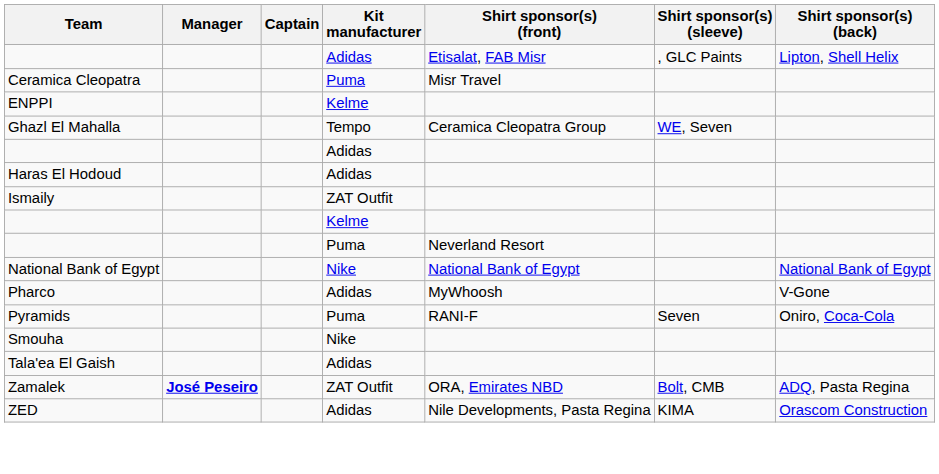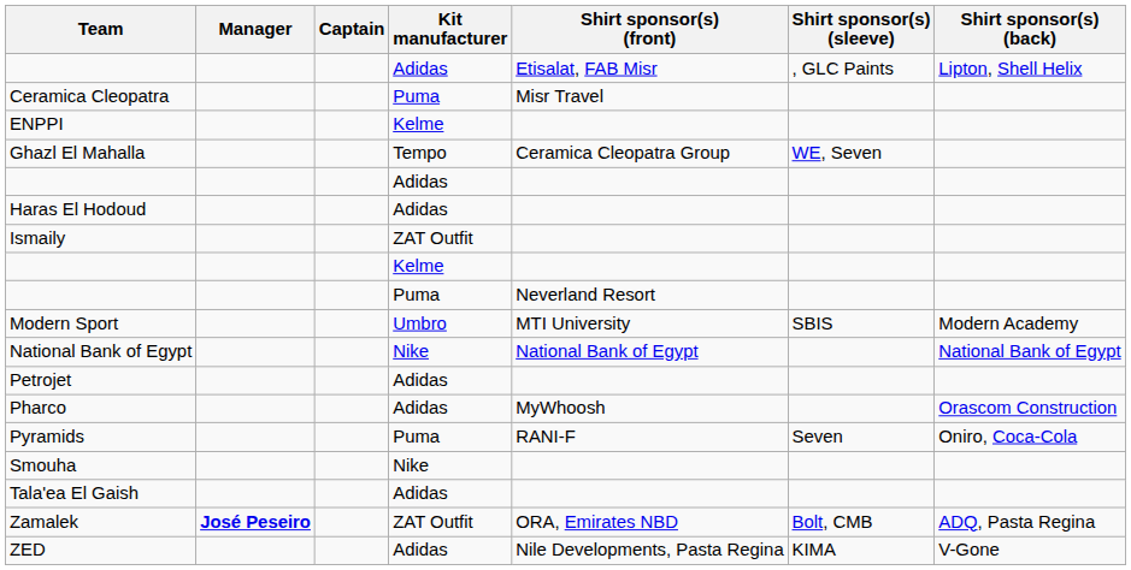 <table class="wikitable sortable" style="text-align: left;">
 <tr>
 <th>Team</th>
 <th>Manager</th>
 <th>Captain</th>
 <th>Kit<br>manufacturer</th>
 <th>Shirt sponsor(s)<br>(front)</th>
 <th>Shirt sponsor(s)<br>(sleeve)</th>
 <th>Shirt sponsor(s)<br>(back)</th>
 </tr>
 <tr>
 <td></td>
 <td></td>
 <td></td>
 <td> <a href='#'>Adidas</a></td>
 <td><a href='#'>Etisalat</a>, <a href='#'>FAB Misr</a></td>
 <td>, GLC Paints</td>
 <td><a href='#'>Lipton</a>, <a href='#'>Shell Helix</a></td>
 </tr>
 <tr>
 <td>Ceramica Cleopatra</td>
 <td></td>
 <td></td>
 <td> <a href='#'>Puma</a></td>
 <td>Misr Travel</td>
 <td></td>
 <td></td>
 </tr>
 <tr>
 <td>ENPPI</td>
 <td></td>
 <td></td>
 <td> <a href='#'>Kelme</a></td>
 <td></td>
 <td></td>
 <td></td>
 </tr>
 <tr>
 <td>Ghazl El Mahalla</td>
 <td></td>
 <td></td>
 <td> Tempo</td>
 <td>Ceramica Cleopatra Group</td>
 <td><a href='#'>WE</a>, Seven</td>
 <td></td>
 </tr>
 <tr>
 <td></td>
 <td></td>
 <td></td>
 <td> Adidas</td>
 <td></td>
 <td></td>
 <td></td>
 </tr>
 <tr>
 <td>Haras El Hodoud</td>
 <td></td>
 <td></td>
 <td> Adidas</td>
 <td></td>
 <td></td>
 <td></td>
 </tr>
 <tr>
 <td>Ismaily</td>
 <td></td>
 <td></td>
 <td> ZAT Outfit</td>
 <td></td>
 <td></td>
 <td></td>
 </tr>
 <tr>
 <td></td>
 <td></td>
 <td></td>
 <td> <a href='#'>Kelme</a></td>
 <td></td>
 <td></td>
 <td></td>
 </tr>
 <tr>
 <td></td>
 <td></td>
 <td></td>
 <td> Puma</td>
 <td>Neverland Resort</td>
 <td></td>
 <td></td>
 </tr>
 <tr>
+<td>Modern Sport</td>
+<td></td>
+<td></td>
+<td> <a href='#'>Umbro</a></td>
+<td>MTI University</td>
+<td>SBIS</td>
+<td>Modern Academy</td>
+</tr>
+<tr>
 <td>National Bank of Egypt</td>
 <td></td>
 <td></td>
 <td> <a href='#'>Nike</a></td>
 <td><a href='#'>National Bank of Egypt</a></td>
 <td></td>
 <td><a href='#'>National Bank of Egypt</a></td>
 </tr>
 <tr>
+<td>Petrojet</td>
+<td></td>
+<td></td>
+<td> Adidas</td>
+<td></td>
+<td></td>
+<td></td>
+</tr>
+<tr>
 <td>Pharco</td>
 <td></td>
 <td></td>
 <td> Adidas</td>
 <td>MyWhoosh</td>
 <td></td>
-<td>V-Gone</td>
+<td><a href='#'>Orascom Construction</a></td>
 </tr>
 <tr>
 <td>Pyramids</td>
 <td></td>
 <td></td>
 <td> Puma</td>
 <td>RANI-F</td>
 <td>Seven</td>
 <td>Oniro, <a href='#'>Coca-Cola</a></td>
 </tr>
 <tr>
 <td>Smouha</td>
 <td></td>
 <td></td>
 <td> Nike</td>
 <td></td>
 <td></td>
 <td></td>
 </tr>
 <tr>
 <td>Tala'ea El Gaish</td>
 <td></td>
 <td></td>
 <td> Adidas</td>
 <td></td>
 <td></td>
 <td></td>
 </tr>
 <tr>
 <td>Zamalek</td>
 <td><strong> <a href='#'>José Peseiro</a></strong></td>
 <td></td>
 <td> ZAT Outfit</td>
 <td>ORA, <a href='#'>Emirates NBD</a></td>
 <td><a href='#'>Bolt</a>, CMB</td>
 <td><a href='#'>ADQ</a>, Pasta Regina</td>
 </tr>
 <tr>
 <td>ZED</td>
 <td></td>
 <td></td>
 <td> Adidas</td>
 <td>Nile Developments, Pasta Regina</td>
 <td>KIMA</td>
-<td><a href='#'>Orascom Construction</a></td>
+<td>V-Gone</td>
 </tr>
 </table>
